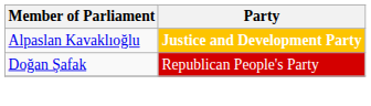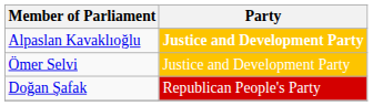 <table class="wikitable">
 <tr>
 <th>Member of Parliament</th>
 <th>Party</th>
 </tr>
 <tr>
 <td><a href='#'>Alpaslan Kavaklıoğlu</a></td>
 <td style="background:#FDC400; color:white"><strong>Justice and Development Party</strong></td>
 </tr>
 <tr>
+<td><a href='#'>Ömer Selvi</a></td>
+<td style="background:#FDC400; color:white">Justice and Development Party</td>
+</tr>
+<tr>
 <td><a href='#'>Doğan Şafak</a></td>
 <td style="background:#D40000; color:white">Republican People's Party</td>
 </tr>
 <tr>
 </tr>
 </table>
